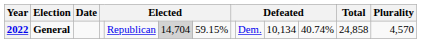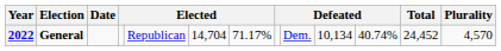 <table class="wikitable">
 <tr>
 <th>Year</th>
 <th>Election</th>
 <th>Date</th>
 <th colspan="4">Elected</th>
 <th colspan="4">Defeated</th>
 <th>Total</th>
 <th>Plurality</th>
 </tr>
 <tr>
 <th valign="top"><a href='#'>2022</a></th>
 <td valign="top"><strong>General</strong></td>
 <td valign="top"></td>
 <td valign="top"></td>
 <td valign="top" ><a href='#'>Republican</a></td>
-<td valign="top" align="right" style="background: lightgrey;">14,704</td>
-<td valign="top" align="right">59.15%</td>
+<td valign="top" align="right">14,704</td>
+<td valign="top" align="right">71.17%</td>
 <td valign="top"></td>
 <td valign="top" ><a href='#'>Dem.</a></td>
 <td valign="top" align="right">10,134</td>
 <td valign="top" align="right">40.74%</td>
-<td valign="top" align="right">24,858</td>
+<td valign="top" align="right">24,452</td>
 <td valign="top" align="right">4,570</td>
 </tr>
 </table>
